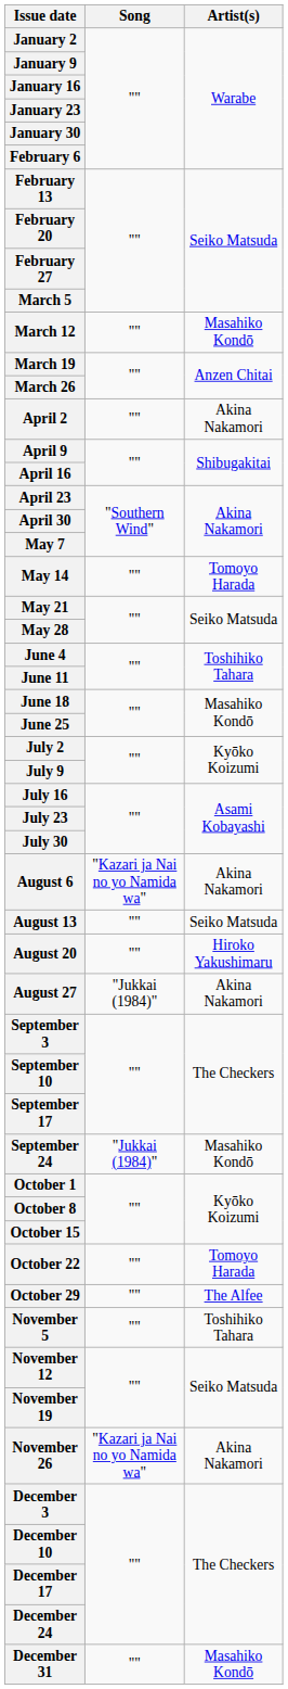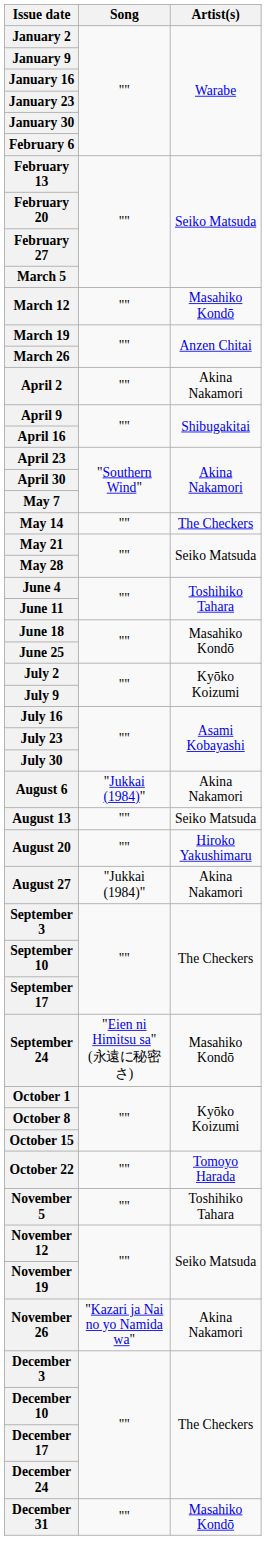 <table class="wikitable plainrowheaders" style="text-align: center">
 <tr>
 <th width="80">Issue date</th>
 <th width="100">Song</th>
 <th width="100">Artist(s)</th>
 </tr>
 <tr>
 <th scope="row">January 2</th>
 <td rowspan="6">""</td>
 <td rowspan="6"><a href='#'>Warabe</a></td>
 </tr>
 <tr>
 <th scope="row">January 9</th>
 </tr>
 <tr>
 <th scope="row">January 16</th>
 </tr>
 <tr>
 <th scope="row">January 23</th>
 </tr>
 <tr>
 <th scope="row">January 30</th>
 </tr>
 <tr>
 <th scope="row">February 6</th>
 </tr>
 <tr>
 <th scope="row">February 13</th>
 <td rowspan="4">""</td>
 <td rowspan="4"><a href='#'>Seiko Matsuda</a></td>
 </tr>
 <tr>
 <th scope="row">February 20</th>
 </tr>
 <tr>
 <th scope="row">February 27</th>
 </tr>
 <tr>
 <th scope="row">March 5</th>
 </tr>
 <tr>
 <th scope="row">March 12</th>
 <td rowspan="1">""</td>
 <td rowspan="1"><a href='#'>Masahiko Kondō</a></td>
 </tr>
 <tr>
 <th scope="row">March 19</th>
 <td rowspan="2">""</td>
 <td rowspan="2"><a href='#'>Anzen Chitai</a></td>
 </tr>
 <tr>
 <th scope="row">March 26</th>
 </tr>
 <tr>
 <th scope="row">April 2</th>
 <td rowspan="1">""</td>
 <td rowspan="1">Akina Nakamori</td>
 </tr>
 <tr>
 <th scope="row">April 9</th>
 <td rowspan="2">""</td>
 <td rowspan="2"><a href='#'>Shibugakitai</a></td>
 </tr>
 <tr>
 <th scope="row">April 16</th>
 </tr>
 <tr>
 <th scope="row">April 23</th>
 <td rowspan="3">"<a href='#'>Southern Wind</a>"</td>
 <td rowspan="3"><a href='#'>Akina Nakamori</a></td>
 </tr>
 <tr>
 <th scope="row">April 30</th>
 </tr>
 <tr>
 <th scope="row">May 7</th>
 </tr>
 <tr>
 <th scope="row">May 14</th>
 <td rowspan="1">""</td>
-<td rowspan="1"><a href='#'>Tomoyo Harada</a></td>
+<td rowspan="1"><a href='#'>The Checkers</a></td>
 </tr>
 <tr>
 <th scope="row">May 21</th>
 <td rowspan="2">""</td>
 <td rowspan="2">Seiko Matsuda</td>
 </tr>
 <tr>
 <th scope="row">May 28</th>
 </tr>
 <tr>
 <th scope="row">June 4</th>
 <td rowspan="2">""</td>
 <td rowspan="2"><a href='#'>Toshihiko Tahara</a></td>
 </tr>
 <tr>
 <th scope="row">June 11</th>
 </tr>
 <tr>
 <th scope="row">June 18</th>
 <td rowspan="2">""</td>
 <td rowspan="2">Masahiko Kondō</td>
 </tr>
 <tr>
 <th scope="row">June 25</th>
 </tr>
 <tr>
 <th scope="row">July 2</th>
 <td rowspan="2">""</td>
 <td rowspan="2">Kyōko Koizumi</td>
 </tr>
 <tr>
 <th scope="row">July 9</th>
 </tr>
 <tr>
 <th scope="row">July 16</th>
 <td rowspan="3">""</td>
 <td rowspan="3"><a href='#'>Asami Kobayashi</a></td>
 </tr>
 <tr>
 <th scope="row">July 23</th>
 </tr>
 <tr>
 <th scope="row">July 30</th>
 </tr>
 <tr>
 <th scope="row">August 6</th>
-<td rowspan="1">"<a href='#'>Kazari ja Nai no yo Namida wa</a>"</td>
+<td rowspan="1">"<a href='#'>Jukkai (1984)</a>"</td>
 <td rowspan="1">Akina Nakamori</td>
 </tr>
 <tr>
 <th scope="row">August 13</th>
 <td rowspan="1">""</td>
 <td rowspan="1">Seiko Matsuda</td>
 </tr>
 <tr>
 <th scope="row">August 20</th>
 <td rowspan="1">""</td>
 <td rowspan="1"><a href='#'>Hiroko Yakushimaru</a></td>
 </tr>
 <tr>
 <th scope="row">August 27</th>
 <td rowspan="1">"Jukkai (1984)"</td>
 <td rowspan="1">Akina Nakamori</td>
 </tr>
 <tr>
 <th scope="row">September 3</th>
 <td rowspan="3">""</td>
 <td rowspan="3">The Checkers</td>
 </tr>
 <tr>
 <th scope="row">September 10</th>
 </tr>
 <tr>
 <th scope="row">September 17</th>
 </tr>
 <tr>
 <th scope="row">September 24</th>
-<td rowspan="1">"<a href='#'>Jukkai (1984)</a>"</td>
+<td rowspan="1">"<a href='#'>Eien ni Himitsu sa</a>" (永遠に秘密さ)</td>
 <td rowspan="1">Masahiko Kondō</td>
 </tr>
 <tr>
 <th scope="row">October 1</th>
 <td rowspan="3">""</td>
 <td rowspan="3">Kyōko Koizumi</td>
 </tr>
 <tr>
 <th scope="row">October 8</th>
 </tr>
 <tr>
 <th scope="row">October 15</th>
 </tr>
 <tr>
 <th scope="row">October 22</th>
 <td rowspan="1">""</td>
 <td rowspan="1"><a href='#'>Tomoyo Harada</a></td>
-</tr>
-<tr>
-<th scope="row">October 29</th>
-<td rowspan="1">""</td>
-<td rowspan="1"><a href='#'>The Alfee</a></td>
 </tr>
 <tr>
 <th scope="row">November 5</th>
 <td rowspan="1">""</td>
 <td rowspan="1">Toshihiko Tahara</td>
 </tr>
 <tr>
 <th scope="row">November 12</th>
 <td rowspan="2">""</td>
 <td rowspan="2">Seiko Matsuda</td>
 </tr>
 <tr>
 <th scope="row">November 19</th>
 </tr>
 <tr>
 <th scope="row">November 26</th>
 <td rowspan="1">"<a href='#'>Kazari ja Nai no yo Namida wa</a>"</td>
 <td rowspan="1">Akina Nakamori</td>
 </tr>
 <tr>
 <th scope="row">December 3</th>
 <td rowspan="4">""</td>
 <td rowspan="4">The Checkers</td>
 </tr>
 <tr>
 <th scope="row">December 10</th>
 </tr>
 <tr>
 <th scope="row">December 17</th>
 </tr>
 <tr>
 <th scope="row">December 24</th>
 </tr>
 <tr>
 <th scope="row">December 31</th>
 <td rowspan="1">""</td>
 <td rowspan="1"><a href='#'>Masahiko Kondō</a></td>
 </tr>
 </table>
